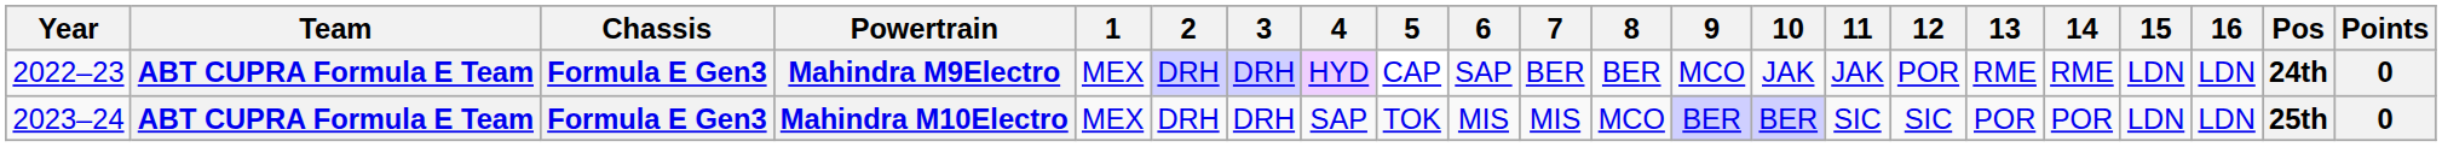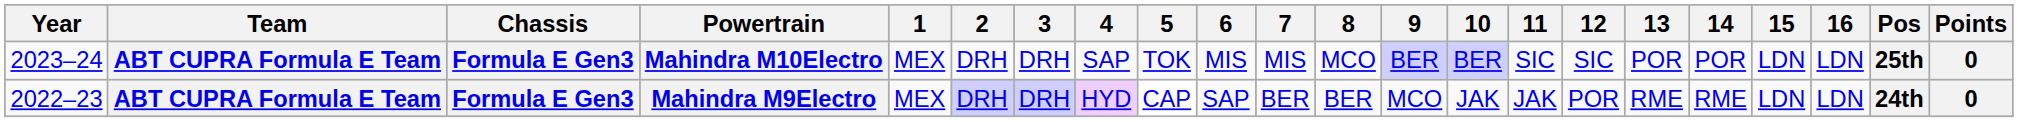 <table class="wikitable" style="text-align:center; font-size:85%">
 <tr>
 <th>Year</th>
 <th>Team</th>
 <th>Chassis</th>
 <th>Powertrain</th>
 <th>1</th>
 <th>2</th>
 <th>3</th>
 <th>4</th>
 <th>5</th>
 <th>6</th>
 <th>7</th>
 <th>8</th>
 <th>9</th>
 <th>10</th>
 <th>11</th>
 <th>12</th>
 <th>13</th>
 <th>14</th>
 <th>15</th>
 <th>16</th>
 <th>Pos</th>
 <th>Points</th>
 </tr>
 <tr>
+<td nowrap><a href='#'>2023–24</a></td>
+<th nowrap><a href='#'>ABT CUPRA Formula E Team</a></th>
+<th nowrap><a href='#'>Formula E Gen3</a></th>
+<th nowrap><a href='#'>Mahindra M10Electro</a></th>
+<td><a href='#'>MEX</a></td>
+<td><a href='#'>DRH</a></td>
+<td><a href='#'>DRH</a></td>
+<td><a href='#'>SAP</a></td>
+<td><a href='#'>TOK</a></td>
+<td><a href='#'>MIS</a></td>
+<td><a href='#'>MIS</a></td>
+<td><a href='#'>MCO</a></td>
+<td style="background:#CFCFFF;"><a href='#'>BER</a><br></td>
+<td style="background:#CFCFFF;"><a href='#'>BER</a><br></td>
+<td><a href='#'>SIC</a></td>
+<td><a href='#'>SIC</a></td>
+<td><a href='#'>POR</a></td>
+<td><a href='#'>POR</a></td>
+<td><a href='#'>LDN</a></td>
+<td><a href='#'>LDN</a></td>
+<th>25th</th>
+<th>0</th>
+</tr>
+<tr>
 <td nowrap><a href='#'>2022–23</a></td>
 <th nowrap><a href='#'>ABT CUPRA Formula E Team</a></th>
 <th nowrap><a href='#'>Formula E Gen3</a></th>
 <th nowrap><a href='#'>Mahindra M9Electro</a></th>
 <td><a href='#'>MEX</a></td>
 <td style="background:#CFCFFF;"><a href='#'>DRH</a><br></td>
 <td style="background:#CFCFFF;"><a href='#'>DRH</a><br></td>
 <td style="background:#EFCFFF;"><a href='#'>HYD</a><br></td>
 <td style="background:#FFFFFF;"><a href='#'>CAP</a><br></td>
 <td><a href='#'>SAP</a></td>
 <td><a href='#'>BER</a></td>
 <td><a href='#'>BER</a></td>
 <td><a href='#'>MCO</a></td>
 <td><a href='#'>JAK</a></td>
 <td><a href='#'>JAK</a></td>
 <td><a href='#'>POR</a></td>
 <td><a href='#'>RME</a></td>
 <td><a href='#'>RME</a></td>
 <td><a href='#'>LDN</a></td>
 <td><a href='#'>LDN</a></td>
 <th>24th</th>
 <th>0</th>
 </tr>
-<tr>
-<td nowrap><a href='#'>2023–24</a></td>
-<th nowrap><a href='#'>ABT CUPRA Formula E Team</a></th>
-<th nowrap><a href='#'>Formula E Gen3</a></th>
-<th nowrap><a href='#'>Mahindra M10Electro</a></th>
-<td><a href='#'>MEX</a></td>
-<td><a href='#'>DRH</a></td>
-<td><a href='#'>DRH</a></td>
-<td><a href='#'>SAP</a></td>
-<td><a href='#'>TOK</a></td>
-<td><a href='#'>MIS</a></td>
-<td><a href='#'>MIS</a></td>
-<td><a href='#'>MCO</a></td>
-<td style="background:#CFCFFF;"><a href='#'>BER</a><br></td>
-<td style="background:#CFCFFF;"><a href='#'>BER</a><br></td>
-<td><a href='#'>SIC</a></td>
-<td><a href='#'>SIC</a></td>
-<td><a href='#'>POR</a></td>
-<td><a href='#'>POR</a></td>
-<td><a href='#'>LDN</a></td>
-<td><a href='#'>LDN</a></td>
-<th>25th</th>
-<th>0</th>
-</tr>
 </table>
